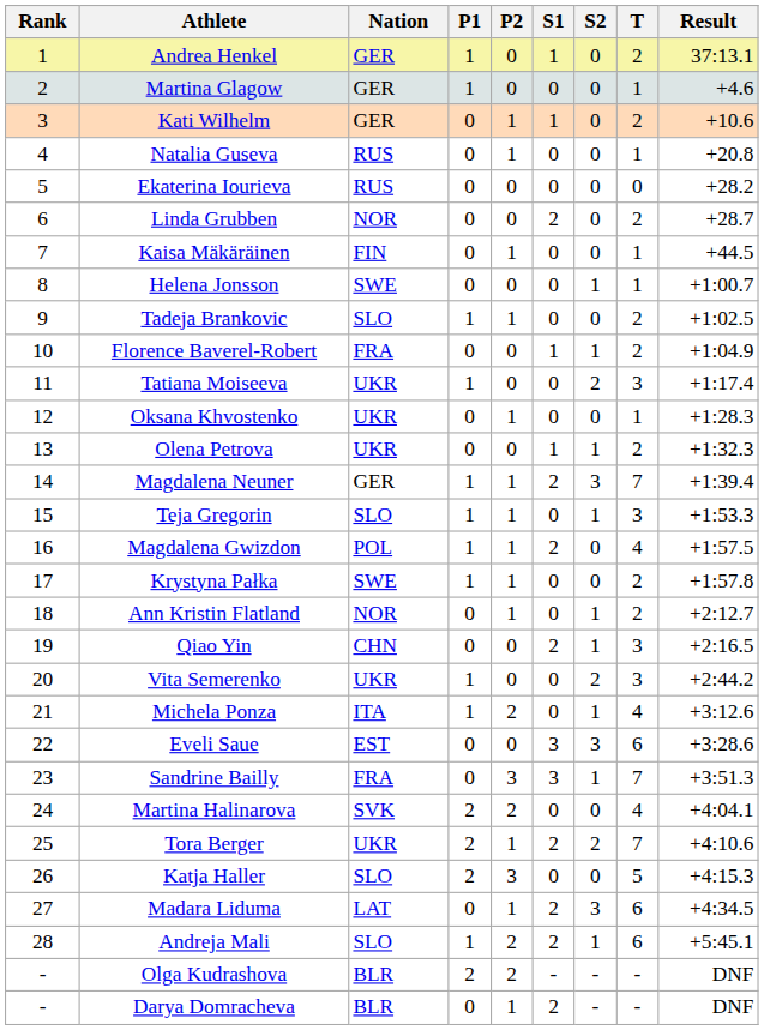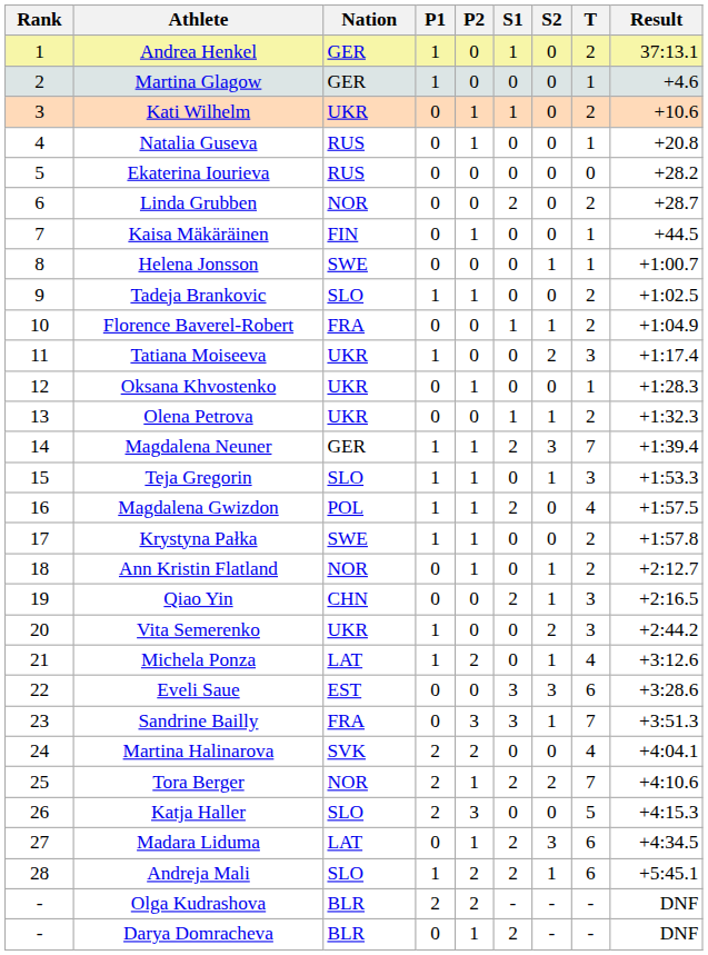 <table class=wikitable>
 <tr>
 <th width=50>Rank</th>
 <th width=200>Athlete</th>
 <th width=70>Nation</th>
 <th width=25>P1</th>
 <th width=25>P2</th>
 <th width=25>S1</th>
 <th width=25>S2</th>
 <th width=25>T</th>
 <th width=70>Result</th>
 </tr>
 <tr bgcolor="#F7F6A8">
 <td align="center">1</td>
 <td align="center"><a href='#'>Andrea Henkel</a></td>
 <td> <a href='#'>GER</a></td>
 <td align="center">1</td>
 <td align="center">0</td>
 <td align="center">1</td>
 <td align="center">0</td>
 <td align="center">2</td>
 <td align="right">37:13.1</td>
 </tr>
 <tr bgcolor="#DCE5E5">
 <td align="center">2</td>
 <td align="center"><a href='#'>Martina Glagow</a></td>
 <td> GER</td>
 <td align="center">1</td>
 <td align="center">0</td>
 <td align="center">0</td>
 <td align="center">0</td>
 <td align="center">1</td>
 <td align="right">+4.6</td>
 </tr>
 <tr bgcolor="#FFDAB9">
 <td align="center">3</td>
 <td align="center"><a href='#'>Kati Wilhelm</a></td>
-<td> GER</td>
+<td> <a href='#'>UKR</a></td>
 <td align="center">0</td>
 <td align="center">1</td>
 <td align="center">1</td>
 <td align="center">0</td>
 <td align="center">2</td>
 <td align="right">+10.6</td>
 </tr>
 <tr bgcolor="#FFFFFF">
 <td align="center">4</td>
 <td align="center"><a href='#'>Natalia Guseva</a></td>
 <td> <a href='#'>RUS</a></td>
 <td align="center">0</td>
 <td align="center">1</td>
 <td align="center">0</td>
 <td align="center">0</td>
 <td align="center">1</td>
 <td align="right">+20.8</td>
 </tr>
 <tr bgcolor="#FFFFFF">
 <td align="center">5</td>
 <td align="center"><a href='#'>Ekaterina Iourieva</a></td>
 <td> <a href='#'>RUS</a></td>
 <td align="center">0</td>
 <td align="center">0</td>
 <td align="center">0</td>
 <td align="center">0</td>
 <td align="center">0</td>
 <td align="right">+28.2</td>
 </tr>
 <tr bgcolor="#FFFFFF">
 <td align="center">6</td>
 <td align="center"><a href='#'>Linda Grubben</a></td>
 <td> <a href='#'>NOR</a></td>
 <td align="center">0</td>
 <td align="center">0</td>
 <td align="center">2</td>
 <td align="center">0</td>
 <td align="center">2</td>
 <td align="right">+28.7</td>
 </tr>
 <tr bgcolor="#FFFFFF">
 <td align="center">7</td>
 <td align="center"><a href='#'>Kaisa Mäkäräinen</a></td>
 <td> <a href='#'>FIN</a></td>
 <td align="center">0</td>
 <td align="center">1</td>
 <td align="center">0</td>
 <td align="center">0</td>
 <td align="center">1</td>
 <td align="right">+44.5</td>
 </tr>
 <tr bgcolor="#FFFFFF">
 <td align="center">8</td>
 <td align="center"><a href='#'>Helena Jonsson</a></td>
 <td> <a href='#'>SWE</a></td>
 <td align="center">0</td>
 <td align="center">0</td>
 <td align="center">0</td>
 <td align="center">1</td>
 <td align="center">1</td>
 <td align="right">+1:00.7</td>
 </tr>
 <tr bgcolor="#FFFFFF">
 <td align="center">9</td>
 <td align="center"><a href='#'>Tadeja Brankovic</a></td>
 <td> <a href='#'>SLO</a></td>
 <td align="center">1</td>
 <td align="center">1</td>
 <td align="center">0</td>
 <td align="center">0</td>
 <td align="center">2</td>
 <td align="right">+1:02.5</td>
 </tr>
 <tr bgcolor="#FFFFFF">
 <td align="center">10</td>
 <td align="center"><a href='#'>Florence Baverel-Robert</a></td>
 <td> <a href='#'>FRA</a></td>
 <td align="center">0</td>
 <td align="center">0</td>
 <td align="center">1</td>
 <td align="center">1</td>
 <td align="center">2</td>
 <td align="right">+1:04.9</td>
 </tr>
 <tr bgcolor="#FFFFFF">
 <td align="center">11</td>
 <td align="center"><a href='#'>Tatiana Moiseeva</a></td>
 <td> <a href='#'>UKR</a></td>
 <td align="center">1</td>
 <td align="center">0</td>
 <td align="center">0</td>
 <td align="center">2</td>
 <td align="center">3</td>
 <td align="right">+1:17.4</td>
 </tr>
 <tr bgcolor="#FFFFFF">
 <td align="center">12</td>
 <td align="center"><a href='#'>Oksana Khvostenko</a></td>
 <td> <a href='#'>UKR</a></td>
 <td align="center">0</td>
 <td align="center">1</td>
 <td align="center">0</td>
 <td align="center">0</td>
 <td align="center">1</td>
 <td align="right">+1:28.3</td>
 </tr>
 <tr bgcolor="#FFFFFF">
 <td align="center">13</td>
 <td align="center"><a href='#'>Olena Petrova</a></td>
 <td> <a href='#'>UKR</a></td>
 <td align="center">0</td>
 <td align="center">0</td>
 <td align="center">1</td>
 <td align="center">1</td>
 <td align="center">2</td>
 <td align="right">+1:32.3</td>
 </tr>
 <tr bgcolor="#FFFFFF">
 <td align="center">14</td>
 <td align="center"><a href='#'>Magdalena Neuner</a></td>
 <td> GER</td>
 <td align="center">1</td>
 <td align="center">1</td>
 <td align="center">2</td>
 <td align="center">3</td>
 <td align="center">7</td>
 <td align="right">+1:39.4</td>
 </tr>
 <tr bgcolor="#FFFFFF">
 <td align="center">15</td>
 <td align="center"><a href='#'>Teja Gregorin</a></td>
 <td> <a href='#'>SLO</a></td>
 <td align="center">1</td>
 <td align="center">1</td>
 <td align="center">0</td>
 <td align="center">1</td>
 <td align="center">3</td>
 <td align="right">+1:53.3</td>
 </tr>
 <tr bgcolor="#FFFFFF">
 <td align="center">16</td>
 <td align="center"><a href='#'>Magdalena Gwizdon</a></td>
 <td> <a href='#'>POL</a></td>
 <td align="center">1</td>
 <td align="center">1</td>
 <td align="center">2</td>
 <td align="center">0</td>
 <td align="center">4</td>
 <td align="right">+1:57.5</td>
 </tr>
 <tr bgcolor="#FFFFFF">
 <td align="center">17</td>
 <td align="center"><a href='#'>Krystyna Pałka</a></td>
 <td> <a href='#'>SWE</a></td>
 <td align="center">1</td>
 <td align="center">1</td>
 <td align="center">0</td>
 <td align="center">0</td>
 <td align="center">2</td>
 <td align="right">+1:57.8</td>
 </tr>
 <tr bgcolor="#FFFFFF">
 <td align="center">18</td>
 <td align="center"><a href='#'>Ann Kristin Flatland</a></td>
 <td> <a href='#'>NOR</a></td>
 <td align="center">0</td>
 <td align="center">1</td>
 <td align="center">0</td>
 <td align="center">1</td>
 <td align="center">2</td>
 <td align="right">+2:12.7</td>
 </tr>
 <tr bgcolor="#FFFFFF">
 <td align="center">19</td>
 <td align="center"><a href='#'>Qiao Yin</a></td>
 <td> <a href='#'>CHN</a></td>
 <td align="center">0</td>
 <td align="center">0</td>
 <td align="center">2</td>
 <td align="center">1</td>
 <td align="center">3</td>
 <td align="right">+2:16.5</td>
 </tr>
 <tr bgcolor="#FFFFFF">
 <td align="center">20</td>
 <td align="center"><a href='#'>Vita Semerenko</a></td>
 <td> <a href='#'>UKR</a></td>
 <td align="center">1</td>
 <td align="center">0</td>
 <td align="center">0</td>
 <td align="center">2</td>
 <td align="center">3</td>
 <td align="right">+2:44.2</td>
 </tr>
 <tr bgcolor="#FFFFFF">
 <td align="center">21</td>
 <td align="center"><a href='#'>Michela Ponza</a></td>
-<td> <a href='#'>ITA</a></td>
+<td> <a href='#'>LAT</a></td>
 <td align="center">1</td>
 <td align="center">2</td>
 <td align="center">0</td>
 <td align="center">1</td>
 <td align="center">4</td>
 <td align="right">+3:12.6</td>
 </tr>
 <tr bgcolor="#FFFFFF">
 <td align="center">22</td>
 <td align="center"><a href='#'>Eveli Saue</a></td>
 <td> <a href='#'>EST</a></td>
 <td align="center">0</td>
 <td align="center">0</td>
 <td align="center">3</td>
 <td align="center">3</td>
 <td align="center">6</td>
 <td align="right">+3:28.6</td>
 </tr>
 <tr bgcolor="#FFFFFF">
 <td align="center">23</td>
 <td align="center"><a href='#'>Sandrine Bailly</a></td>
 <td> <a href='#'>FRA</a></td>
 <td align="center">0</td>
 <td align="center">3</td>
 <td align="center">3</td>
 <td align="center">1</td>
 <td align="center">7</td>
 <td align="right">+3:51.3</td>
 </tr>
 <tr bgcolor="#FFFFFF">
 <td align="center">24</td>
 <td align="center"><a href='#'>Martina Halinarova</a></td>
 <td> <a href='#'>SVK</a></td>
 <td align="center">2</td>
 <td align="center">2</td>
 <td align="center">0</td>
 <td align="center">0</td>
 <td align="center">4</td>
 <td align="right">+4:04.1</td>
 </tr>
 <tr bgcolor="#FFFFFF">
 <td align="center">25</td>
 <td align="center"><a href='#'>Tora Berger</a></td>
-<td> <a href='#'>UKR</a></td>
+<td> <a href='#'>NOR</a></td>
 <td align="center">2</td>
 <td align="center">1</td>
 <td align="center">2</td>
 <td align="center">2</td>
 <td align="center">7</td>
 <td align="right">+4:10.6</td>
 </tr>
 <tr bgcolor="#FFFFFF">
 <td align="center">26</td>
 <td align="center"><a href='#'>Katja Haller</a></td>
 <td> <a href='#'>SLO</a></td>
 <td align="center">2</td>
 <td align="center">3</td>
 <td align="center">0</td>
 <td align="center">0</td>
 <td align="center">5</td>
 <td align="right">+4:15.3</td>
 </tr>
 <tr bgcolor="#FFFFFF">
 <td align="center">27</td>
 <td align="center"><a href='#'>Madara Liduma</a></td>
 <td> <a href='#'>LAT</a></td>
 <td align="center">0</td>
 <td align="center">1</td>
 <td align="center">2</td>
 <td align="center">3</td>
 <td align="center">6</td>
 <td align="right">+4:34.5</td>
 </tr>
 <tr bgcolor="#FFFFFF">
 <td align="center">28</td>
 <td align="center"><a href='#'>Andreja Mali</a></td>
 <td> <a href='#'>SLO</a></td>
 <td align="center">1</td>
 <td align="center">2</td>
 <td align="center">2</td>
 <td align="center">1</td>
 <td align="center">6</td>
 <td align="right">+5:45.1</td>
 </tr>
 <tr bgcolor="#FFFFFF">
 <td align="center">-</td>
 <td align="center"><a href='#'>Olga Kudrashova</a></td>
 <td> <a href='#'>BLR</a></td>
 <td align="center">2</td>
 <td align="center">2</td>
 <td align="center">-</td>
 <td align="center">-</td>
 <td align="center">-</td>
 <td align="right">DNF</td>
 </tr>
 <tr bgcolor="#FFFFFF">
 <td align="center">-</td>
 <td align="center"><a href='#'>Darya Domracheva</a></td>
 <td> <a href='#'>BLR</a></td>
 <td align="center">0</td>
 <td align="center">1</td>
 <td align="center">2</td>
 <td align="center">-</td>
 <td align="center">-</td>
 <td align="right">DNF</td>
 </tr>
 </table>
